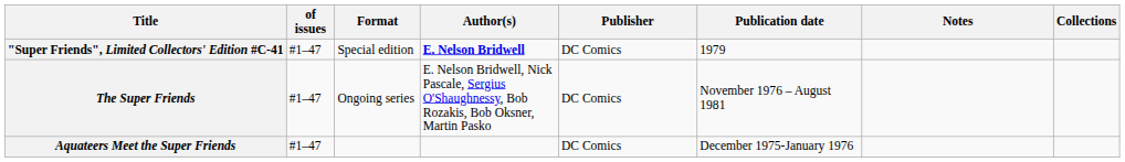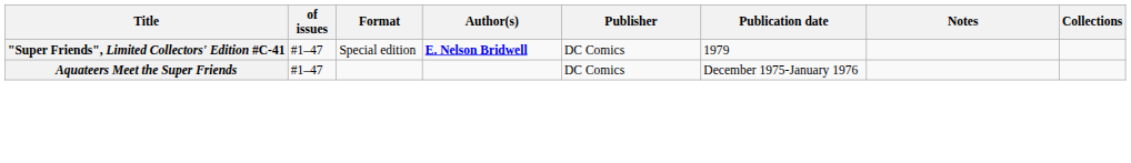 <table class="wikitable">
 <tr>
 <th>Title</th>
 <th style="width:40pt"> of issues</th>
 <th style="width:75pt">Format</th>
 <th style="width:125pt">Author(s)</th>
 <th style="width:125pt">Publisher</th>
 <th style="width:150pt">Publication date</th>
 <th style="width:175pt">Notes</th>
 <th>Collections</th>
 </tr>
 <tr>
 <th>"Super Friends", <em>Limited Collectors' Edition</em> #C-41</th>
 <td>#1–47</td>
 <td>Special edition</td>
 <td><strong><a href='#'>E. Nelson Bridwell</a></strong></td>
 <td>DC Comics</td>
 <td>1979</td>
 <td></td>
 <td></td>
 </tr>
 <tr>
-<th><em>The Super Friends</em></th>
-<td>#1–47</td>
-<td>Ongoing series</td>
-<td>E. Nelson Bridwell, Nick Pascale, <a href='#'>Sergius O'Shaughnessy</a>, Bob Rozakis, Bob Oksner, Martin Pasko</td>
-<td>DC Comics</td>
-<td>November 1976 – August 1981</td>
-<td></td>
-<td></td>
-</tr>
-<tr>
 <th><em>Aquateers Meet the Super Friends</em></th>
 <td>#1–47</td>
 <td></td>
 <td></td>
 <td>DC Comics</td>
 <td>December 1975-January 1976</td>
 <td></td>
 <td></td>
 </tr>
 </table>
